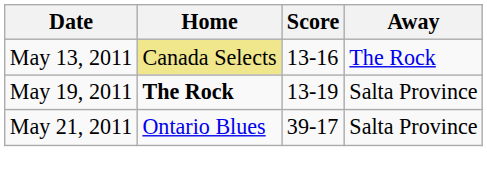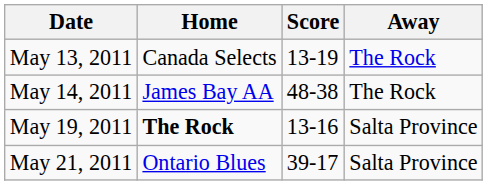 <table class="wikitable">
 <tr>
 <th>Date</th>
 <th>Home</th>
 <th>Score</th>
 <th>Away</th>
 </tr>
 <tr>
 <td>May 13, 2011</td>
-<td style="background: khaki;">Canada Selects</td>
-<td>13-16</td>
+<td>Canada Selects</td>
+<td>13-19</td>
 <td><a href='#'>The Rock</a></td>
+</tr>
+<tr>
+<td>May 14, 2011</td>
+<td><a href='#'>James Bay AA</a></td>
+<td>48-38</td>
+<td>The Rock</td>
 </tr>
 <tr>
 <td>May 19, 2011</td>
 <td><strong>The Rock</strong></td>
-<td>13-19</td>
+<td>13-16</td>
 <td>Salta Province</td>
 </tr>
 <tr>
 <td>May 21, 2011</td>
 <td><a href='#'>Ontario Blues</a></td>
 <td>39-17</td>
 <td>Salta Province</td>
 </tr>
 </table>
